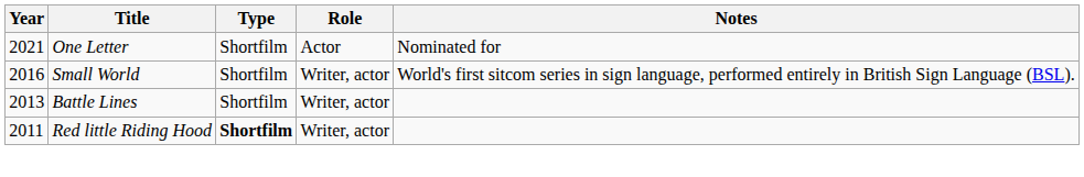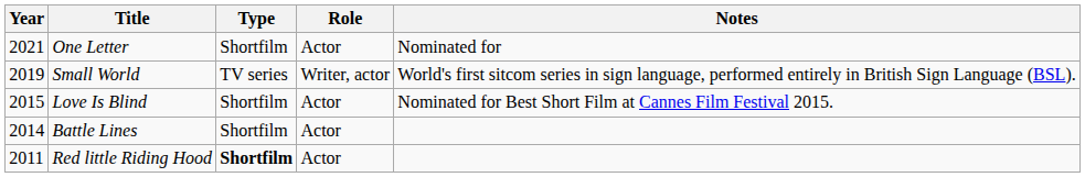 <table class="wikitable sortable">
 <tr>
 <th>Year</th>
 <th>Title</th>
 <th>Type</th>
 <th>Role</th>
 <th class="unsortable">Notes</th>
 </tr>
 <tr>
 <td>2021</td>
 <td><em>One Letter</em></td>
 <td>Shortfilm</td>
 <td>Actor</td>
 <td>Nominated for </td>
 </tr>
 <tr>
-<td>2016</td>
+<td>2019</td>
 <td><em>Small World</em></td>
-<td>Shortfilm</td>
+<td>TV series</td>
 <td>Writer, actor</td>
 <td>World's first sitcom series in sign language, performed entirely in British Sign Language (<a href='#'>BSL</a>). </td>
 </tr>
 <tr>
-<td>2013</td>
+<td>2015</td>
+<td><em>Love Is Blind</em></td>
+<td>Shortfilm</td>
+<td>Actor</td>
+<td>Nominated for Best Short Film at <a href='#'>Cannes Film Festival</a> 2015. </td>
+</tr>
+<tr>
+<td>2014</td>
 <td><em>Battle Lines</em></td>
 <td>Shortfilm</td>
-<td>Writer, actor</td>
+<td>Actor</td>
 <td></td>
 </tr>
 <tr>
 <td>2011</td>
 <td><em>Red little Riding Hood</em></td>
 <td><strong>Shortfilm</strong></td>
-<td>Writer, actor</td>
+<td>Actor</td>
 <td></td>
 </tr>
 <tr>
 </tr>
 </table>
